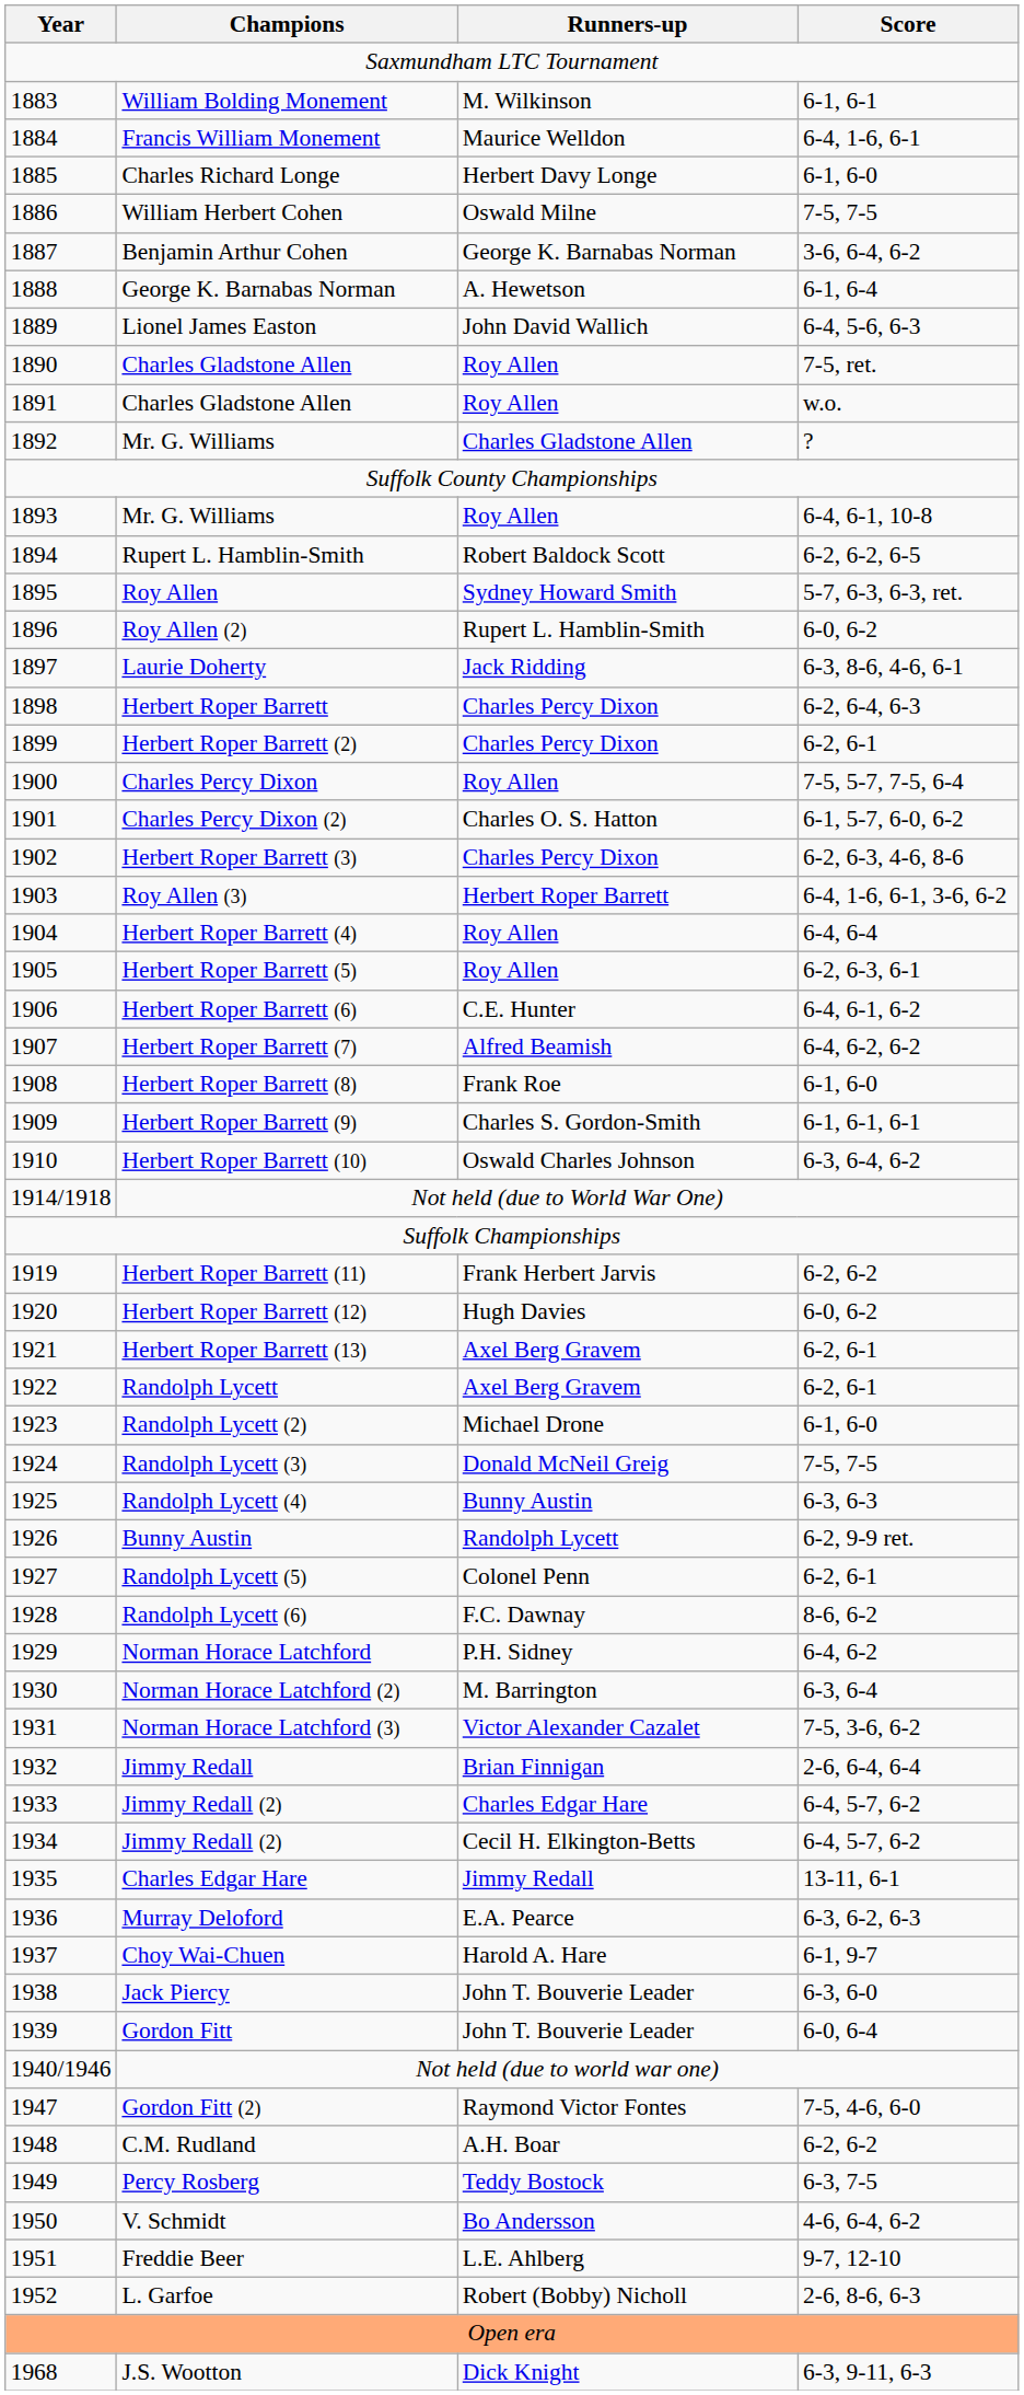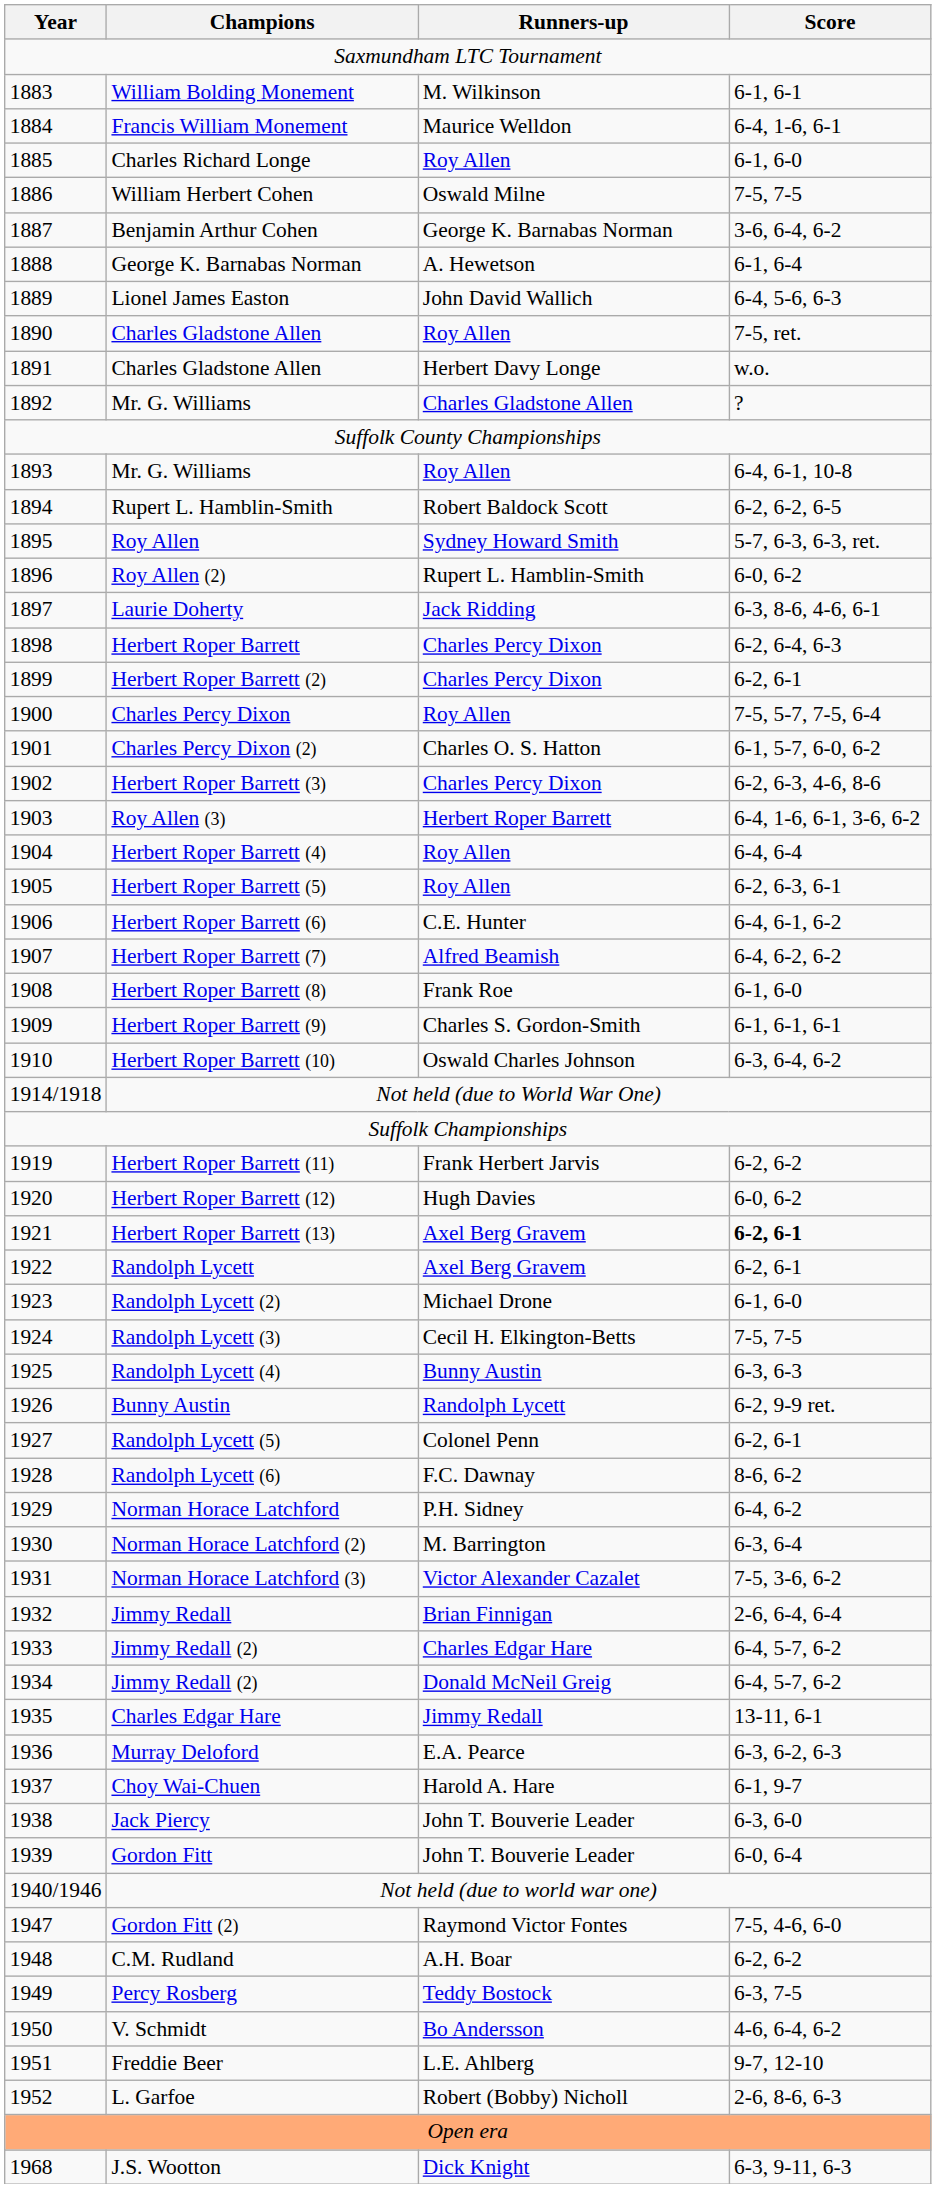 <table class="wikitable" style="font-size:98%;">
 <tr>
 <th style="width:60px;">Year</th>
 <th style="width:220px;">Champions</th>
 <th style="width:220px;">Runners-up</th>
 <th style="width:140px;">Score</th>
 </tr>
 <tr>
 <td colspan=4 align=center><em>Saxmundham LTC Tournament</em></td>
 </tr>
 <tr>
 <td>1883</td>
 <td> <a href='#'>William Bolding Monement</a></td>
 <td> M. Wilkinson</td>
 <td>6-1, 6-1</td>
 </tr>
 <tr>
 <td>1884</td>
 <td> <a href='#'>Francis William Monement</a></td>
 <td> Maurice Welldon</td>
 <td>6-4, 1-6, 6-1</td>
 </tr>
 <tr>
 <td>1885</td>
 <td> Charles Richard Longe</td>
-<td> Herbert Davy Longe</td>
+<td> <a href='#'>Roy Allen</a></td>
 <td>6-1, 6-0</td>
 </tr>
 <tr>
 <td>1886</td>
 <td> William Herbert Cohen</td>
 <td> Oswald Milne</td>
 <td>7-5, 7-5</td>
 </tr>
 <tr>
 <td>1887</td>
 <td> Benjamin Arthur Cohen</td>
 <td> George K. Barnabas Norman</td>
 <td>3-6, 6-4, 6-2</td>
 </tr>
 <tr>
 <td>1888</td>
 <td> George K. Barnabas Norman</td>
 <td> A. Hewetson</td>
 <td>6-1, 6-4</td>
 </tr>
 <tr>
 <td>1889</td>
 <td> Lionel James Easton</td>
 <td> John David Wallich</td>
 <td>6-4, 5-6, 6-3</td>
 </tr>
 <tr>
 <td>1890</td>
 <td> <a href='#'>Charles Gladstone Allen</a></td>
 <td> <a href='#'>Roy Allen</a></td>
 <td>7-5, ret.</td>
 </tr>
 <tr>
 <td>1891</td>
 <td> Charles Gladstone Allen</td>
-<td> <a href='#'>Roy Allen</a></td>
+<td> Herbert Davy Longe</td>
 <td>w.o.</td>
 </tr>
 <tr>
 <td>1892</td>
 <td> Mr. G. Williams</td>
 <td> <a href='#'>Charles Gladstone Allen</a></td>
 <td>?</td>
 </tr>
 <tr>
 <td colspan=4 align=center><em>Suffolk County Championships</em></td>
 </tr>
 <tr>
 <td>1893</td>
 <td> Mr. G. Williams</td>
 <td> <a href='#'>Roy Allen</a></td>
 <td>6-4, 6-1, 10-8</td>
 </tr>
 <tr>
 <td>1894</td>
 <td> Rupert L. Hamblin-Smith</td>
 <td> Robert Baldock Scott</td>
 <td>6-2, 6-2, 6-5</td>
 </tr>
 <tr>
 <td>1895</td>
 <td> <a href='#'>Roy Allen</a></td>
 <td> <a href='#'>Sydney Howard Smith</a></td>
 <td>5-7, 6-3, 6-3, ret.</td>
 </tr>
 <tr>
 <td>1896</td>
 <td> <a href='#'>Roy Allen</a> <small>(2)</small></td>
 <td> Rupert L. Hamblin-Smith</td>
 <td>6-0, 6-2</td>
 </tr>
 <tr>
 <td>1897</td>
 <td> <a href='#'>Laurie Doherty</a></td>
 <td> <a href='#'>Jack Ridding</a></td>
 <td>6-3, 8-6, 4-6, 6-1</td>
 </tr>
 <tr>
 <td>1898</td>
 <td> <a href='#'>Herbert Roper Barrett</a></td>
 <td> <a href='#'>Charles Percy Dixon</a></td>
 <td>6-2, 6-4, 6-3</td>
 </tr>
 <tr>
 <td>1899</td>
 <td> <a href='#'>Herbert Roper Barrett</a> <small>(2)</small></td>
 <td> <a href='#'>Charles Percy Dixon</a></td>
 <td>6-2, 6-1</td>
 </tr>
 <tr>
 <td>1900</td>
 <td> <a href='#'>Charles Percy Dixon</a></td>
 <td> <a href='#'>Roy Allen</a></td>
 <td>7-5, 5-7, 7-5, 6-4</td>
 </tr>
 <tr>
 <td>1901</td>
 <td> <a href='#'>Charles Percy Dixon</a> <small>(2)</small></td>
 <td> Charles O. S. Hatton</td>
 <td>6-1, 5-7, 6-0, 6-2</td>
 </tr>
 <tr>
 <td>1902</td>
 <td> <a href='#'>Herbert Roper Barrett</a> <small>(3)</small></td>
 <td> <a href='#'>Charles Percy Dixon</a></td>
 <td>6-2, 6-3, 4-6, 8-6</td>
 </tr>
 <tr>
 <td>1903</td>
 <td> <a href='#'>Roy Allen</a> <small>(3)</small></td>
 <td> <a href='#'>Herbert Roper Barrett</a></td>
 <td>6-4, 1-6, 6-1, 3-6, 6-2</td>
 </tr>
 <tr>
 <td>1904</td>
 <td> <a href='#'>Herbert Roper Barrett</a> <small>(4)</small></td>
 <td> <a href='#'>Roy Allen</a></td>
 <td>6-4, 6-4</td>
 </tr>
 <tr>
 <td>1905</td>
 <td> <a href='#'>Herbert Roper Barrett</a> <small>(5)</small></td>
 <td> <a href='#'>Roy Allen</a></td>
 <td>6-2, 6-3, 6-1</td>
 </tr>
 <tr>
 <td>1906</td>
 <td> <a href='#'>Herbert Roper Barrett</a> <small>(6)</small></td>
 <td> C.E. Hunter</td>
 <td>6-4, 6-1, 6-2</td>
 </tr>
 <tr>
 <td>1907</td>
 <td> <a href='#'>Herbert Roper Barrett</a> <small>(7)</small></td>
 <td> <a href='#'>Alfred Beamish</a></td>
 <td>6-4, 6-2, 6-2</td>
 </tr>
 <tr>
 <td>1908</td>
 <td> <a href='#'>Herbert Roper Barrett</a> <small>(8)</small></td>
 <td> Frank Roe</td>
 <td>6-1, 6-0</td>
 </tr>
 <tr>
 <td>1909</td>
 <td> <a href='#'>Herbert Roper Barrett</a> <small>(9)</small></td>
 <td> Charles S. Gordon-Smith</td>
 <td>6-1, 6-1, 6-1</td>
 </tr>
 <tr>
 <td>1910</td>
 <td> <a href='#'>Herbert Roper Barrett</a> <small>(10)</small></td>
 <td> Oswald Charles Johnson</td>
 <td>6-3, 6-4, 6-2</td>
 </tr>
 <tr>
 <td>1914/1918</td>
 <td colspan=4 align=center><em>Not held (due to World War One)</em></td>
 </tr>
 <tr>
 <td colspan=4 align=center><em>Suffolk Championships</em></td>
 </tr>
 <tr>
 <td>1919</td>
 <td> <a href='#'>Herbert Roper Barrett</a> <small>(11)</small></td>
 <td> Frank Herbert Jarvis</td>
 <td>6-2, 6-2</td>
 </tr>
 <tr>
 <td>1920</td>
 <td> <a href='#'>Herbert Roper Barrett</a> <small>(12)</small></td>
 <td> Hugh Davies</td>
 <td>6-0, 6-2</td>
 </tr>
 <tr>
 <td>1921</td>
 <td> <a href='#'>Herbert Roper Barrett</a> <small>(13)</small></td>
 <td> <a href='#'>Axel Berg Gravem</a></td>
-<td>6-2, 6-1</td>
+<td><strong>6-2, 6-1</strong></td>
 </tr>
 <tr>
 <td>1922</td>
 <td> <a href='#'>Randolph Lycett</a></td>
 <td> <a href='#'>Axel Berg Gravem</a></td>
 <td>6-2, 6-1</td>
 </tr>
 <tr>
 <td>1923</td>
 <td> <a href='#'>Randolph Lycett</a> <small>(2)</small></td>
 <td> Michael Drone</td>
 <td>6-1, 6-0</td>
 </tr>
 <tr>
 <td>1924</td>
 <td> <a href='#'>Randolph Lycett</a> <small>(3)</small></td>
-<td> <a href='#'>Donald McNeil Greig</a></td>
+<td> Cecil H. Elkington-Betts</td>
 <td>7-5, 7-5</td>
 </tr>
 <tr>
 <td>1925</td>
 <td> <a href='#'>Randolph Lycett</a> <small>(4)</small></td>
 <td> <a href='#'>Bunny Austin</a></td>
 <td>6-3, 6-3</td>
 </tr>
 <tr>
 <td>1926</td>
 <td> <a href='#'>Bunny Austin</a></td>
 <td> <a href='#'>Randolph Lycett</a></td>
 <td>6-2, 9-9 ret.</td>
 </tr>
 <tr>
 <td>1927</td>
 <td> <a href='#'>Randolph Lycett</a> <small>(5)</small></td>
 <td> Colonel Penn</td>
 <td>6-2, 6-1</td>
 </tr>
 <tr>
 <td>1928</td>
 <td> <a href='#'>Randolph Lycett</a> <small>(6)</small></td>
 <td> F.C. Dawnay</td>
 <td>8-6, 6-2</td>
 </tr>
 <tr>
 <td>1929</td>
 <td> <a href='#'>Norman Horace Latchford</a></td>
 <td> P.H. Sidney</td>
 <td>6-4, 6-2</td>
 </tr>
 <tr>
 <td>1930</td>
 <td> <a href='#'>Norman Horace Latchford</a> <small>(2)</small></td>
 <td> M. Barrington</td>
 <td>6-3, 6-4</td>
 </tr>
 <tr>
 <td>1931</td>
 <td> <a href='#'>Norman Horace Latchford</a> <small>(3)</small></td>
 <td> <a href='#'>Victor Alexander Cazalet</a></td>
 <td>7-5, 3-6, 6-2</td>
 </tr>
 <tr>
 <td>1932</td>
 <td> <a href='#'>Jimmy Redall</a></td>
 <td> <a href='#'>Brian Finnigan</a></td>
 <td>2-6, 6-4, 6-4</td>
 </tr>
 <tr>
 <td>1933</td>
 <td> <a href='#'>Jimmy Redall</a> <small>(2)</small></td>
 <td> <a href='#'>Charles Edgar Hare</a></td>
 <td>6-4, 5-7, 6-2</td>
 </tr>
 <tr>
 <td>1934</td>
 <td> <a href='#'>Jimmy Redall</a> <small>(2)</small></td>
-<td> Cecil H. Elkington-Betts</td>
+<td> <a href='#'>Donald McNeil Greig</a></td>
 <td>6-4, 5-7, 6-2</td>
 </tr>
 <tr>
 <td>1935</td>
 <td> <a href='#'>Charles Edgar Hare</a></td>
 <td> <a href='#'>Jimmy Redall</a></td>
 <td>13-11, 6-1</td>
 </tr>
 <tr>
 <td>1936</td>
 <td> <a href='#'>Murray Deloford</a></td>
 <td> E.A. Pearce</td>
 <td>6-3, 6-2, 6-3</td>
 </tr>
 <tr>
 <td>1937</td>
 <td> <a href='#'>Choy Wai-Chuen</a></td>
 <td> Harold A. Hare</td>
 <td>6-1, 9-7</td>
 </tr>
 <tr>
 <td>1938</td>
 <td> <a href='#'>Jack Piercy</a></td>
 <td> John T. Bouverie Leader</td>
 <td>6-3, 6-0</td>
 </tr>
 <tr>
 <td>1939</td>
 <td> <a href='#'>Gordon Fitt</a></td>
 <td> John T. Bouverie Leader</td>
 <td>6-0, 6-4</td>
 </tr>
 <tr>
 <td>1940/1946</td>
 <td colspan=4 align=center><em>Not held (due to world war one)</em></td>
 </tr>
 <tr>
 <td>1947</td>
 <td> <a href='#'>Gordon Fitt</a> <small>(2)</small></td>
 <td> Raymond Victor Fontes</td>
 <td>7-5, 4-6, 6-0</td>
 </tr>
 <tr>
 <td>1948</td>
 <td> C.M. Rudland</td>
 <td> A.H. Boar</td>
 <td>6-2, 6-2</td>
 </tr>
 <tr>
 <td>1949</td>
 <td> <a href='#'>Percy Rosberg</a></td>
 <td> <a href='#'>Teddy Bostock</a></td>
 <td>6-3, 7-5</td>
 </tr>
 <tr>
 <td>1950</td>
 <td> V. Schmidt</td>
 <td> <a href='#'>Bo Andersson</a></td>
 <td>4-6, 6-4, 6-2</td>
 </tr>
 <tr>
 <td>1951</td>
 <td> Freddie Beer</td>
 <td> L.E. Ahlberg</td>
 <td>9-7, 12-10</td>
 </tr>
 <tr>
 <td>1952</td>
 <td> L. Garfoe</td>
 <td> Robert (Bobby) Nicholl</td>
 <td>2-6, 8-6, 6-3</td>
 </tr>
 <tr style=background-color:#ffaa77>
 <td colspan=10 align=center><em>Open era</em></td>
 </tr>
 <tr>
 <td>1968</td>
 <td> J.S. Wootton</td>
 <td> <a href='#'>Dick Knight</a></td>
 <td>6-3, 9-11, 6-3</td>
 </tr>
 <tr>
 </tr>
 </table>
